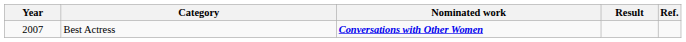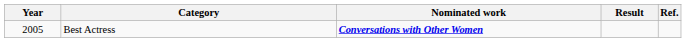 <table class=wikitable>
 <tr>
 <th scope="col" style="width:5em;">Year</th>
 <th scope="col" style="width:26em;">Category</th>
 <th scope="col" style="width:25em;">Nominated work</th>
 <th scope="col" style="width:5em;">Result</th>
 <th>Ref.</th>
 </tr>
 <tr>
-<td style="text-align:center;">2007</td>
+<td style="text-align:center;">2005</td>
 <td>Best Actress</td>
 <td><strong><em><a href='#'>Conversations with Other Women</a></em></strong></td>
 <td></td>
 <td></td>
 </tr>
 </table>
